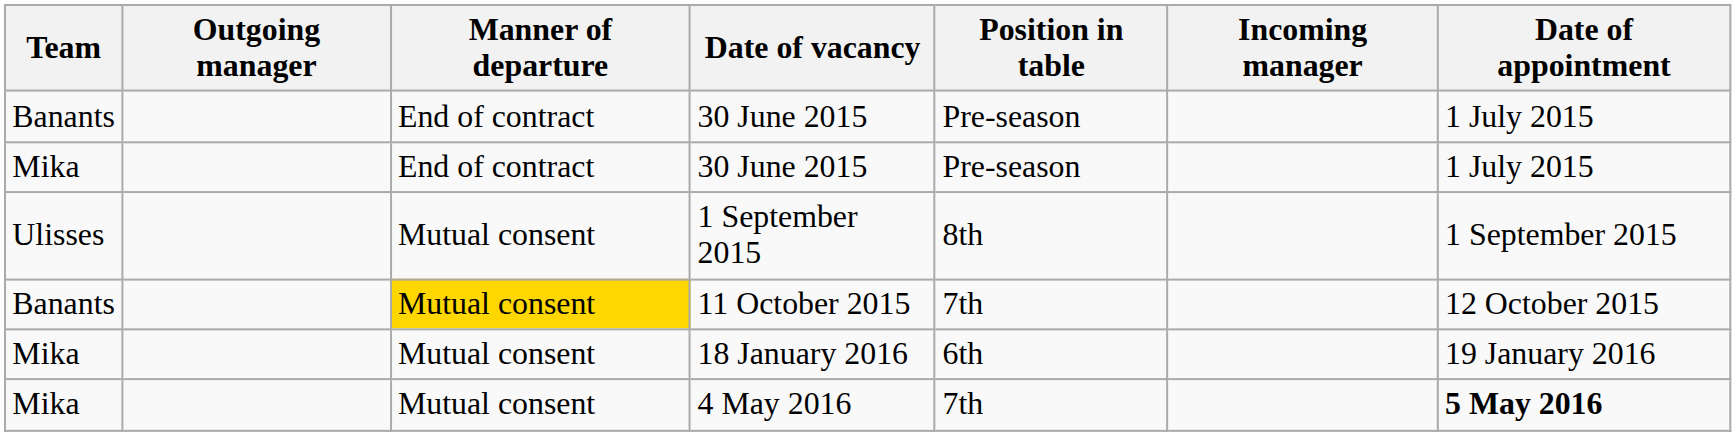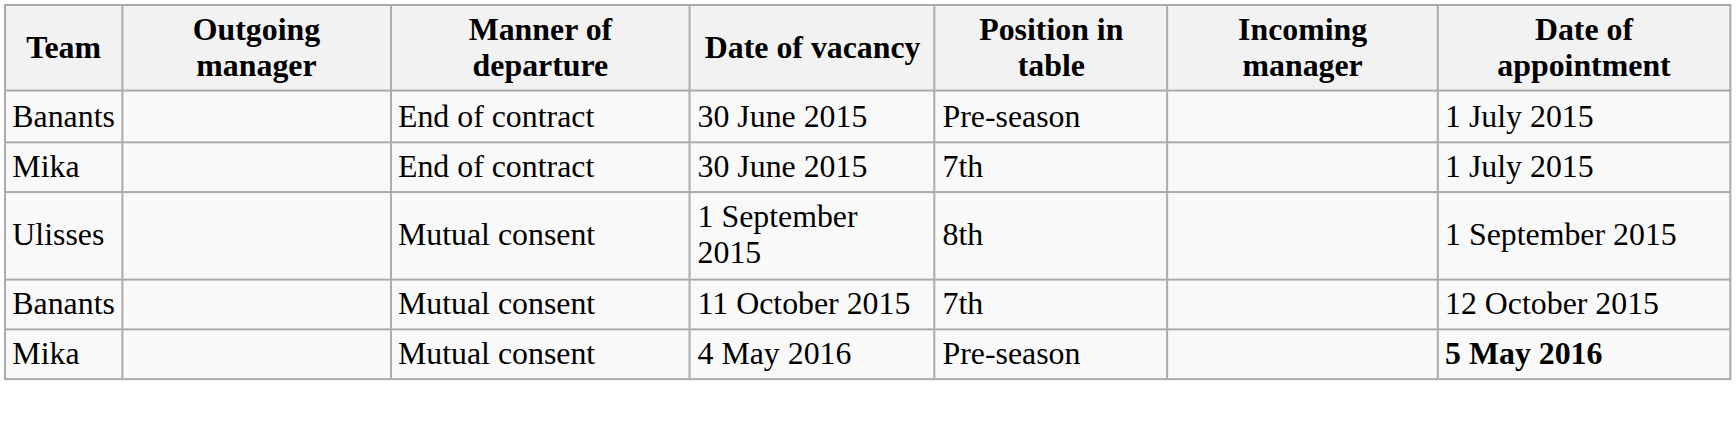 <table class="wikitable sortable">
 <tr>
 <th>Team</th>
 <th>Outgoing manager</th>
 <th>Manner of departure</th>
 <th>Date of vacancy</th>
 <th>Position in table</th>
 <th>Incoming manager</th>
 <th>Date of appointment</th>
 </tr>
 <tr>
 <td>Banants</td>
 <td></td>
 <td>End of contract</td>
 <td>30 June 2015</td>
 <td>Pre-season</td>
 <td></td>
 <td>1 July 2015</td>
 </tr>
 <tr>
 <td>Mika</td>
 <td></td>
 <td>End of contract</td>
 <td>30 June 2015</td>
-<td>Pre-season</td>
+<td>7th</td>
 <td></td>
 <td>1 July 2015</td>
 </tr>
 <tr>
 <td>Ulisses</td>
 <td></td>
 <td>Mutual consent</td>
 <td>1 September 2015</td>
 <td>8th</td>
 <td></td>
 <td>1 September 2015</td>
 </tr>
 <tr>
 <td>Banants</td>
 <td></td>
-<td style="background: gold;">Mutual consent</td>
+<td>Mutual consent</td>
 <td>11 October 2015</td>
 <td>7th</td>
 <td></td>
 <td>12 October 2015</td>
 </tr>
 <tr>
 <td>Mika</td>
 <td></td>
 <td>Mutual consent</td>
-<td>18 January 2016</td>
-<td>6th</td>
-<td></td>
-<td>19 January 2016</td>
-</tr>
-<tr>
-<td>Mika</td>
-<td></td>
-<td>Mutual consent</td>
 <td>4 May 2016</td>
-<td>7th</td>
+<td>Pre-season</td>
 <td></td>
 <td><strong>5 May 2016</strong></td>
 </tr>
 </table>
